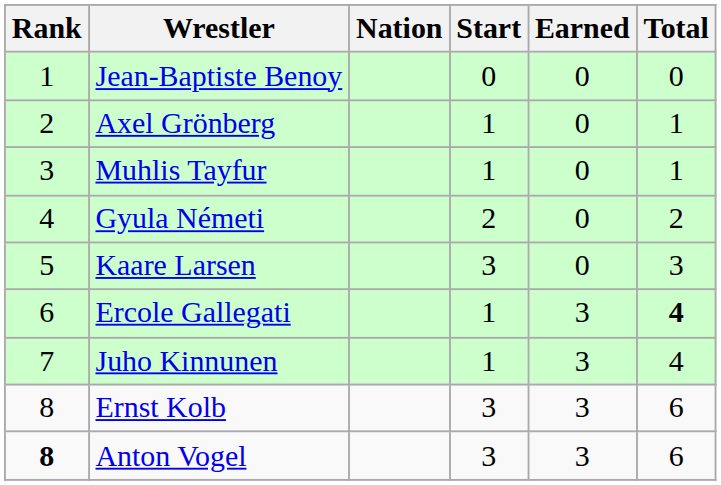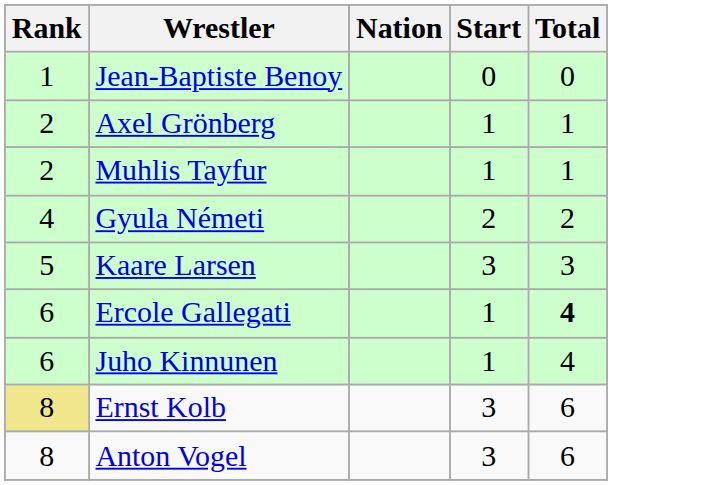 <table class="wikitable sortable" style="text-align:center;">
 <tr>
 <th>Rank</th>
 <th>Wrestler</th>
 <th>Nation</th>
 <th>Start</th>
-<th>Earned</th>
 <th>Total</th>
 </tr>
 <tr style="background:#cfc;">
 <td>1</td>
 <td align=left><a href='#'>Jean-Baptiste Benoy</a></td>
 <td align=left></td>
 <td>0</td>
 <td>0</td>
-<td>0</td>
 </tr>
 <tr style="background:#cfc;">
 <td>2</td>
 <td align=left><a href='#'>Axel Grönberg</a></td>
 <td align=left></td>
 <td>1</td>
-<td>0</td>
 <td>1</td>
 </tr>
 <tr style="background:#cfc;">
-<td>3</td>
+<td>2</td>
 <td align=left><a href='#'>Muhlis Tayfur</a></td>
 <td align=left></td>
 <td>1</td>
-<td>0</td>
 <td>1</td>
 </tr>
 <tr style="background:#cfc;">
 <td>4</td>
 <td align=left><a href='#'>Gyula Németi</a></td>
 <td align=left></td>
 <td>2</td>
-<td>0</td>
 <td>2</td>
 </tr>
 <tr style="background:#cfc;">
 <td>5</td>
 <td align=left><a href='#'>Kaare Larsen</a></td>
 <td align=left></td>
 <td>3</td>
-<td>0</td>
 <td>3</td>
 </tr>
 <tr style="background:#cfc;">
 <td>6</td>
 <td align=left><a href='#'>Ercole Gallegati</a></td>
 <td align=left></td>
 <td>1</td>
-<td>3</td>
 <td><strong>4</strong></td>
 </tr>
 <tr style="background:#cfc;">
-<td>7</td>
+<td>6</td>
 <td align=left><a href='#'>Juho Kinnunen</a></td>
 <td align=left></td>
 <td>1</td>
-<td>3</td>
 <td>4</td>
 </tr>
 <tr>
-<td>8</td>
+<td style="background: khaki;">8</td>
 <td align=left><a href='#'>Ernst Kolb</a></td>
 <td align=left></td>
-<td>3</td>
 <td>3</td>
 <td>6</td>
 </tr>
 <tr>
-<td><strong>8</strong></td>
+<td>8</td>
 <td align=left><a href='#'>Anton Vogel</a></td>
 <td align=left></td>
-<td>3</td>
 <td>3</td>
 <td>6</td>
 </tr>
 </table>
